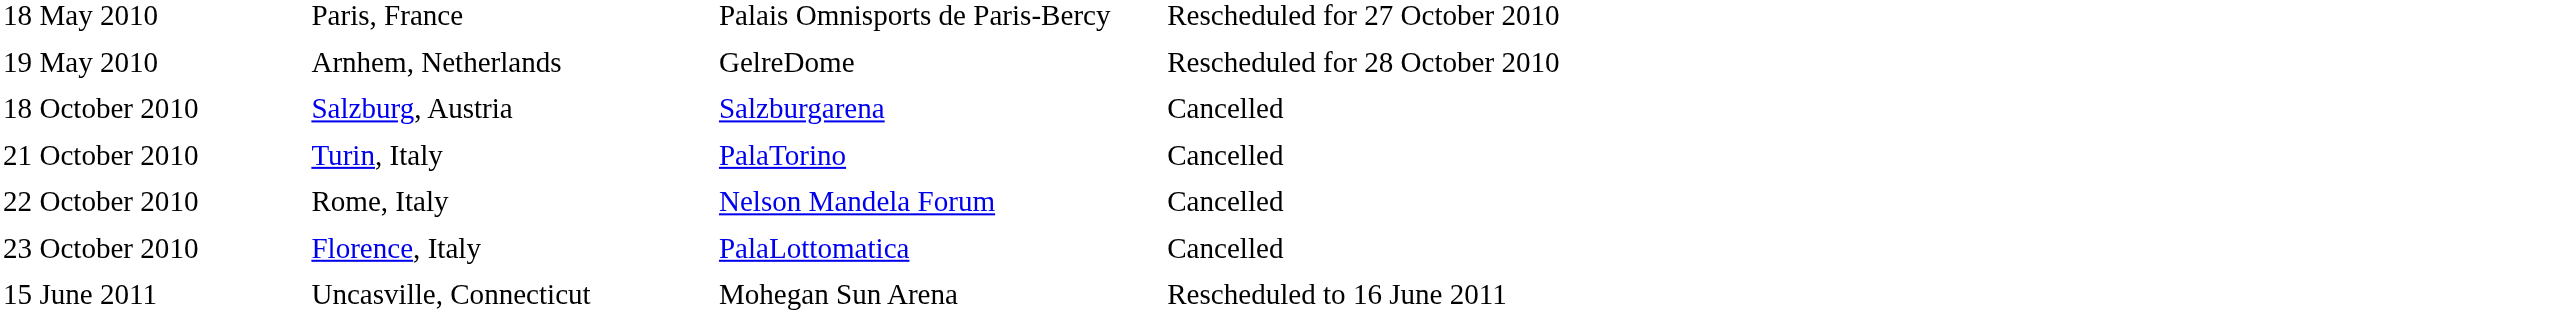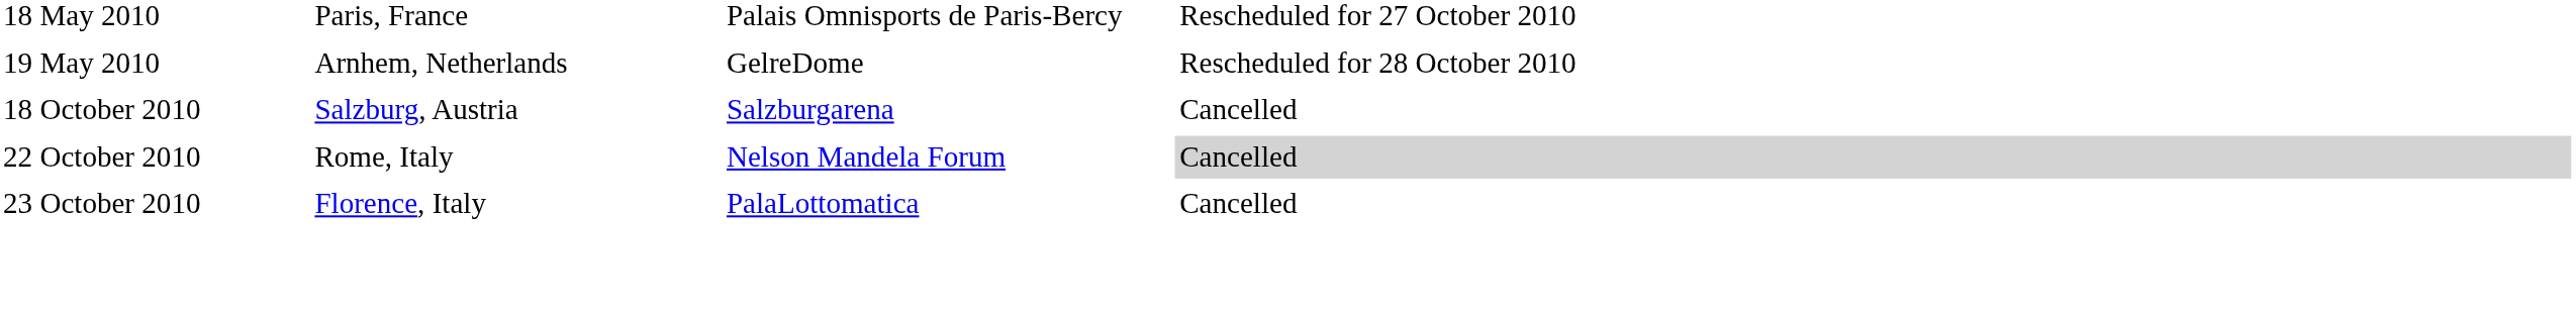 <table cellpadding="2" style="border:0 solid darkgrey; font-size:90%">
 <tr>
 <th width="150"></th>
 <th width="200"></th>
 <th width="220"></th>
 <th width="700"></th>
 </tr>
 <tr border="0">
 <td>18 May 2010</td>
 <td>Paris, France</td>
 <td>Palais Omnisports de Paris-Bercy</td>
 <td>Rescheduled for 27 October 2010</td>
 </tr>
 <tr>
 <td>19 May 2010</td>
 <td>Arnhem, Netherlands</td>
 <td>GelreDome</td>
 <td>Rescheduled for 28 October 2010</td>
 </tr>
 <tr>
 <td>18 October 2010</td>
 <td><a href='#'>Salzburg</a>, Austria</td>
 <td><a href='#'>Salzburgarena</a></td>
 <td>Cancelled</td>
 </tr>
 <tr>
-<td>21 October 2010</td>
-<td><a href='#'>Turin</a>, Italy</td>
-<td><a href='#'>PalaTorino</a></td>
-<td>Cancelled</td>
-</tr>
-<tr>
 <td>22 October 2010</td>
 <td>Rome, Italy</td>
 <td><a href='#'>Nelson Mandela Forum</a></td>
-<td>Cancelled</td>
+<td style="background: lightgrey;">Cancelled</td>
 </tr>
 <tr>
 <td>23 October 2010</td>
 <td><a href='#'>Florence</a>, Italy</td>
 <td><a href='#'>PalaLottomatica</a></td>
 <td>Cancelled</td>
 </tr>
 <tr>
-<td>15 June 2011</td>
-<td>Uncasville, Connecticut</td>
-<td>Mohegan Sun Arena</td>
-<td>Rescheduled to 16 June 2011</td>
-</tr>
-<tr>
 </tr>
 </table>
